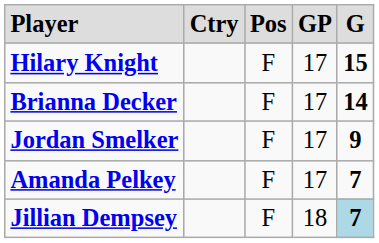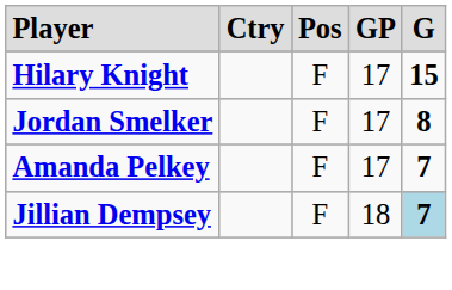 <table class="wikitable">
 <tr align="center" style="font-weight:bold; background-color:#dddddd;" |>
 <td align="left">Player</td>
 <td>Ctry</td>
 <td>Pos</td>
 <td>GP</td>
 <td>G</td>
 </tr>
 <tr align="center">
 <td align="left"><strong><a href='#'>Hilary Knight</a></strong></td>
 <td></td>
 <td>F</td>
 <td>17</td>
 <td><strong>15</strong></td>
 </tr>
 <tr align="center">
-<td align="left"><strong><a href='#'>Brianna Decker</a></strong></td>
-<td></td>
-<td>F</td>
-<td>17</td>
-<td><strong>14</strong></td>
-</tr>
-<tr align="center">
 <td align="left"><strong><a href='#'>Jordan Smelker</a></strong></td>
 <td></td>
 <td>F</td>
 <td>17</td>
-<td><strong>9</strong></td>
+<td><strong>8</strong></td>
 </tr>
 <tr align="center">
 <td align="left"><strong><a href='#'>Amanda Pelkey</a></strong></td>
 <td></td>
 <td>F</td>
 <td>17</td>
 <td><strong>7</strong></td>
 </tr>
 <tr align="center">
 <td align="left"><strong><a href='#'>Jillian Dempsey</a></strong></td>
 <td></td>
 <td>F</td>
 <td>18</td>
 <td style="background: lightblue;"><strong>7</strong></td>
 </tr>
 </table>
